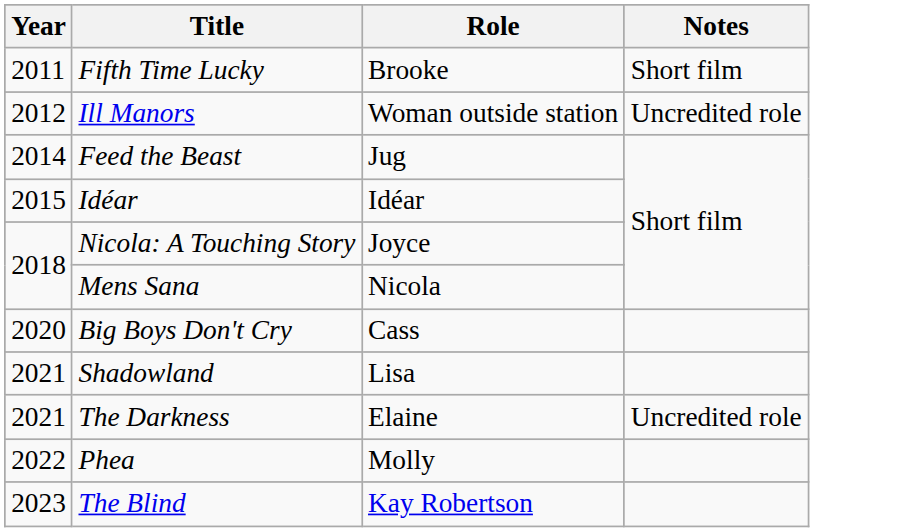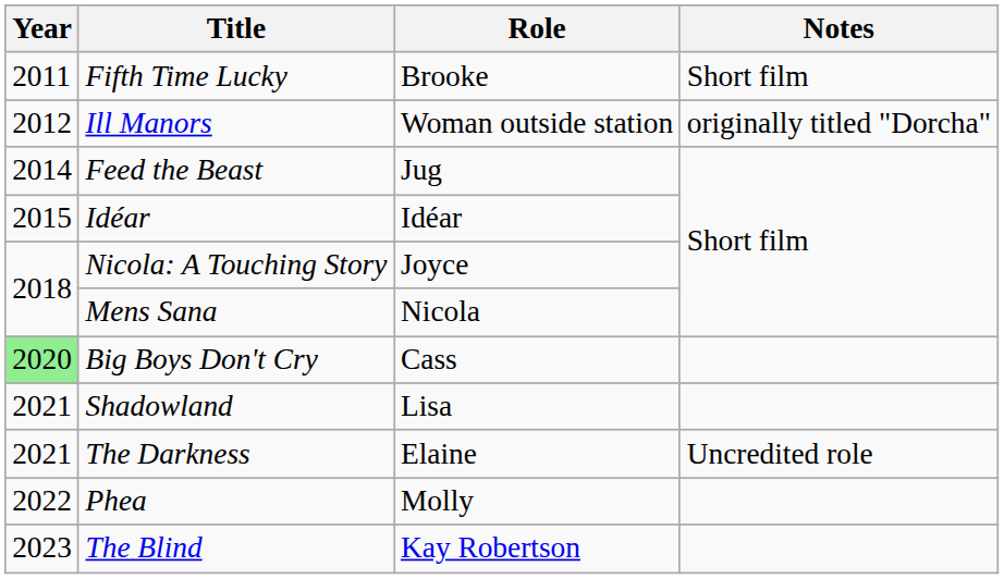 <table class="wikitable plainrowheaders sortable">
 <tr>
 <th scope="col">Year</th>
 <th scope="col">Title</th>
 <th scope="col">Role</th>
 <th scope="col" class="unsortable">Notes</th>
 </tr>
 <tr>
 <td>2011</td>
 <td><em>Fifth Time Lucky</em></td>
 <td>Brooke</td>
 <td>Short film</td>
 </tr>
 <tr>
 <td>2012</td>
 <td><em><a href='#'>Ill Manors</a></em></td>
 <td>Woman outside station</td>
-<td>Uncredited role</td>
+<td>originally titled "Dorcha"</td>
 </tr>
 <tr>
 <td>2014</td>
 <td><em>Feed the Beast</em></td>
 <td>Jug</td>
 <td rowspan="4">Short film</td>
 </tr>
 <tr>
 <td>2015</td>
 <td><em>Idéar</em></td>
 <td>Idéar</td>
 </tr>
 <tr>
 <td rowspan="2">2018</td>
 <td><em>Nicola: A Touching Story</em></td>
 <td>Joyce</td>
 </tr>
 <tr>
 <td><em>Mens Sana</em></td>
 <td>Nicola</td>
 </tr>
 <tr>
-<td>2020</td>
+<td style="background: lightgreen;">2020</td>
 <td><em>Big Boys Don't Cry</em></td>
 <td>Cass</td>
 <td></td>
 </tr>
 <tr>
 <td>2021</td>
 <td><em>Shadowland</em></td>
 <td>Lisa</td>
 <td></td>
 </tr>
 <tr>
 <td>2021</td>
 <td><em>The Darkness</em></td>
 <td>Elaine</td>
 <td>Uncredited role</td>
 </tr>
 <tr>
 <td>2022</td>
 <td><em>Phea</em></td>
 <td>Molly</td>
 <td></td>
 </tr>
 <tr>
 <td>2023</td>
 <td><em><a href='#'>The Blind</a></em></td>
 <td><a href='#'>Kay Robertson</a></td>
 <td></td>
 </tr>
 </table>
